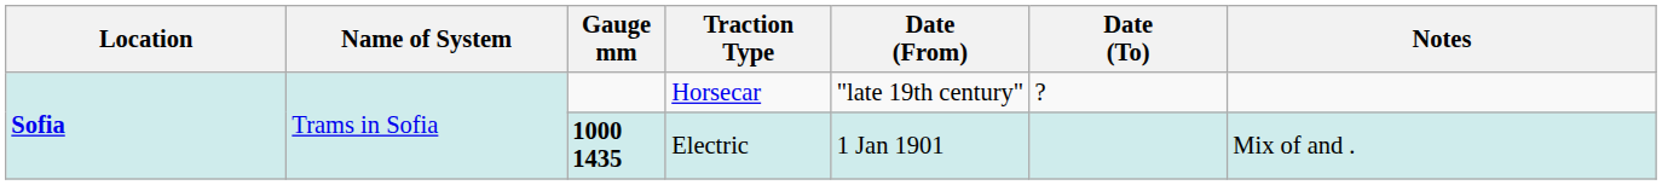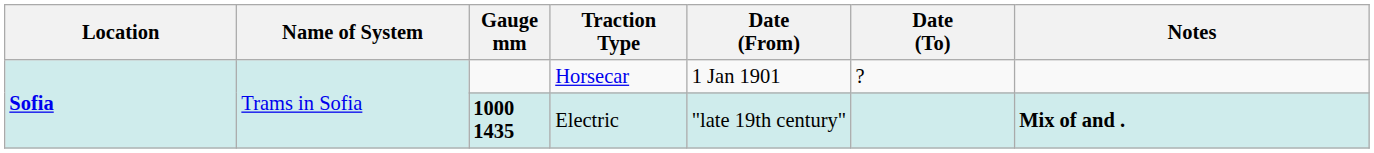 <table class="wikitable">
 <tr>
 <th width=17%>Location</th>
 <th width=17%>Name of System</th>
 <th width=06%>Gauge <br>mm</th>
 <th width=10%>Traction<br>Type</th>
 <th width=12%>Date <br>(From)</th>
 <th width=12%>Date <br>(To)</th>
 <th width=30%>Notes</th>
 </tr>
 <tr>
 <td style="background:#CFECEC" rowspan="2"><strong><a href='#'>Sofia</a></strong></td>
 <td style="background:#CFECEC" rowspan="2"><a href='#'>Trams in Sofia</a></td>
 <td></td>
 <td><a href='#'>Horsecar</a></td>
-<td>"late 19th century"</td>
+<td>1 Jan 1901</td>
 <td>?</td>
 <td></td>
 </tr>
 <tr style="background:#CFECEC">
 <td><strong>1000<br>1435</strong></td>
 <td>Electric</td>
-<td>1 Jan 1901</td>
+<td>"late 19th century"</td>
 <td></td>
-<td>Mix of  and .</td>
+<td><strong>Mix of  and .</strong></td>
 </tr>
 </table>
